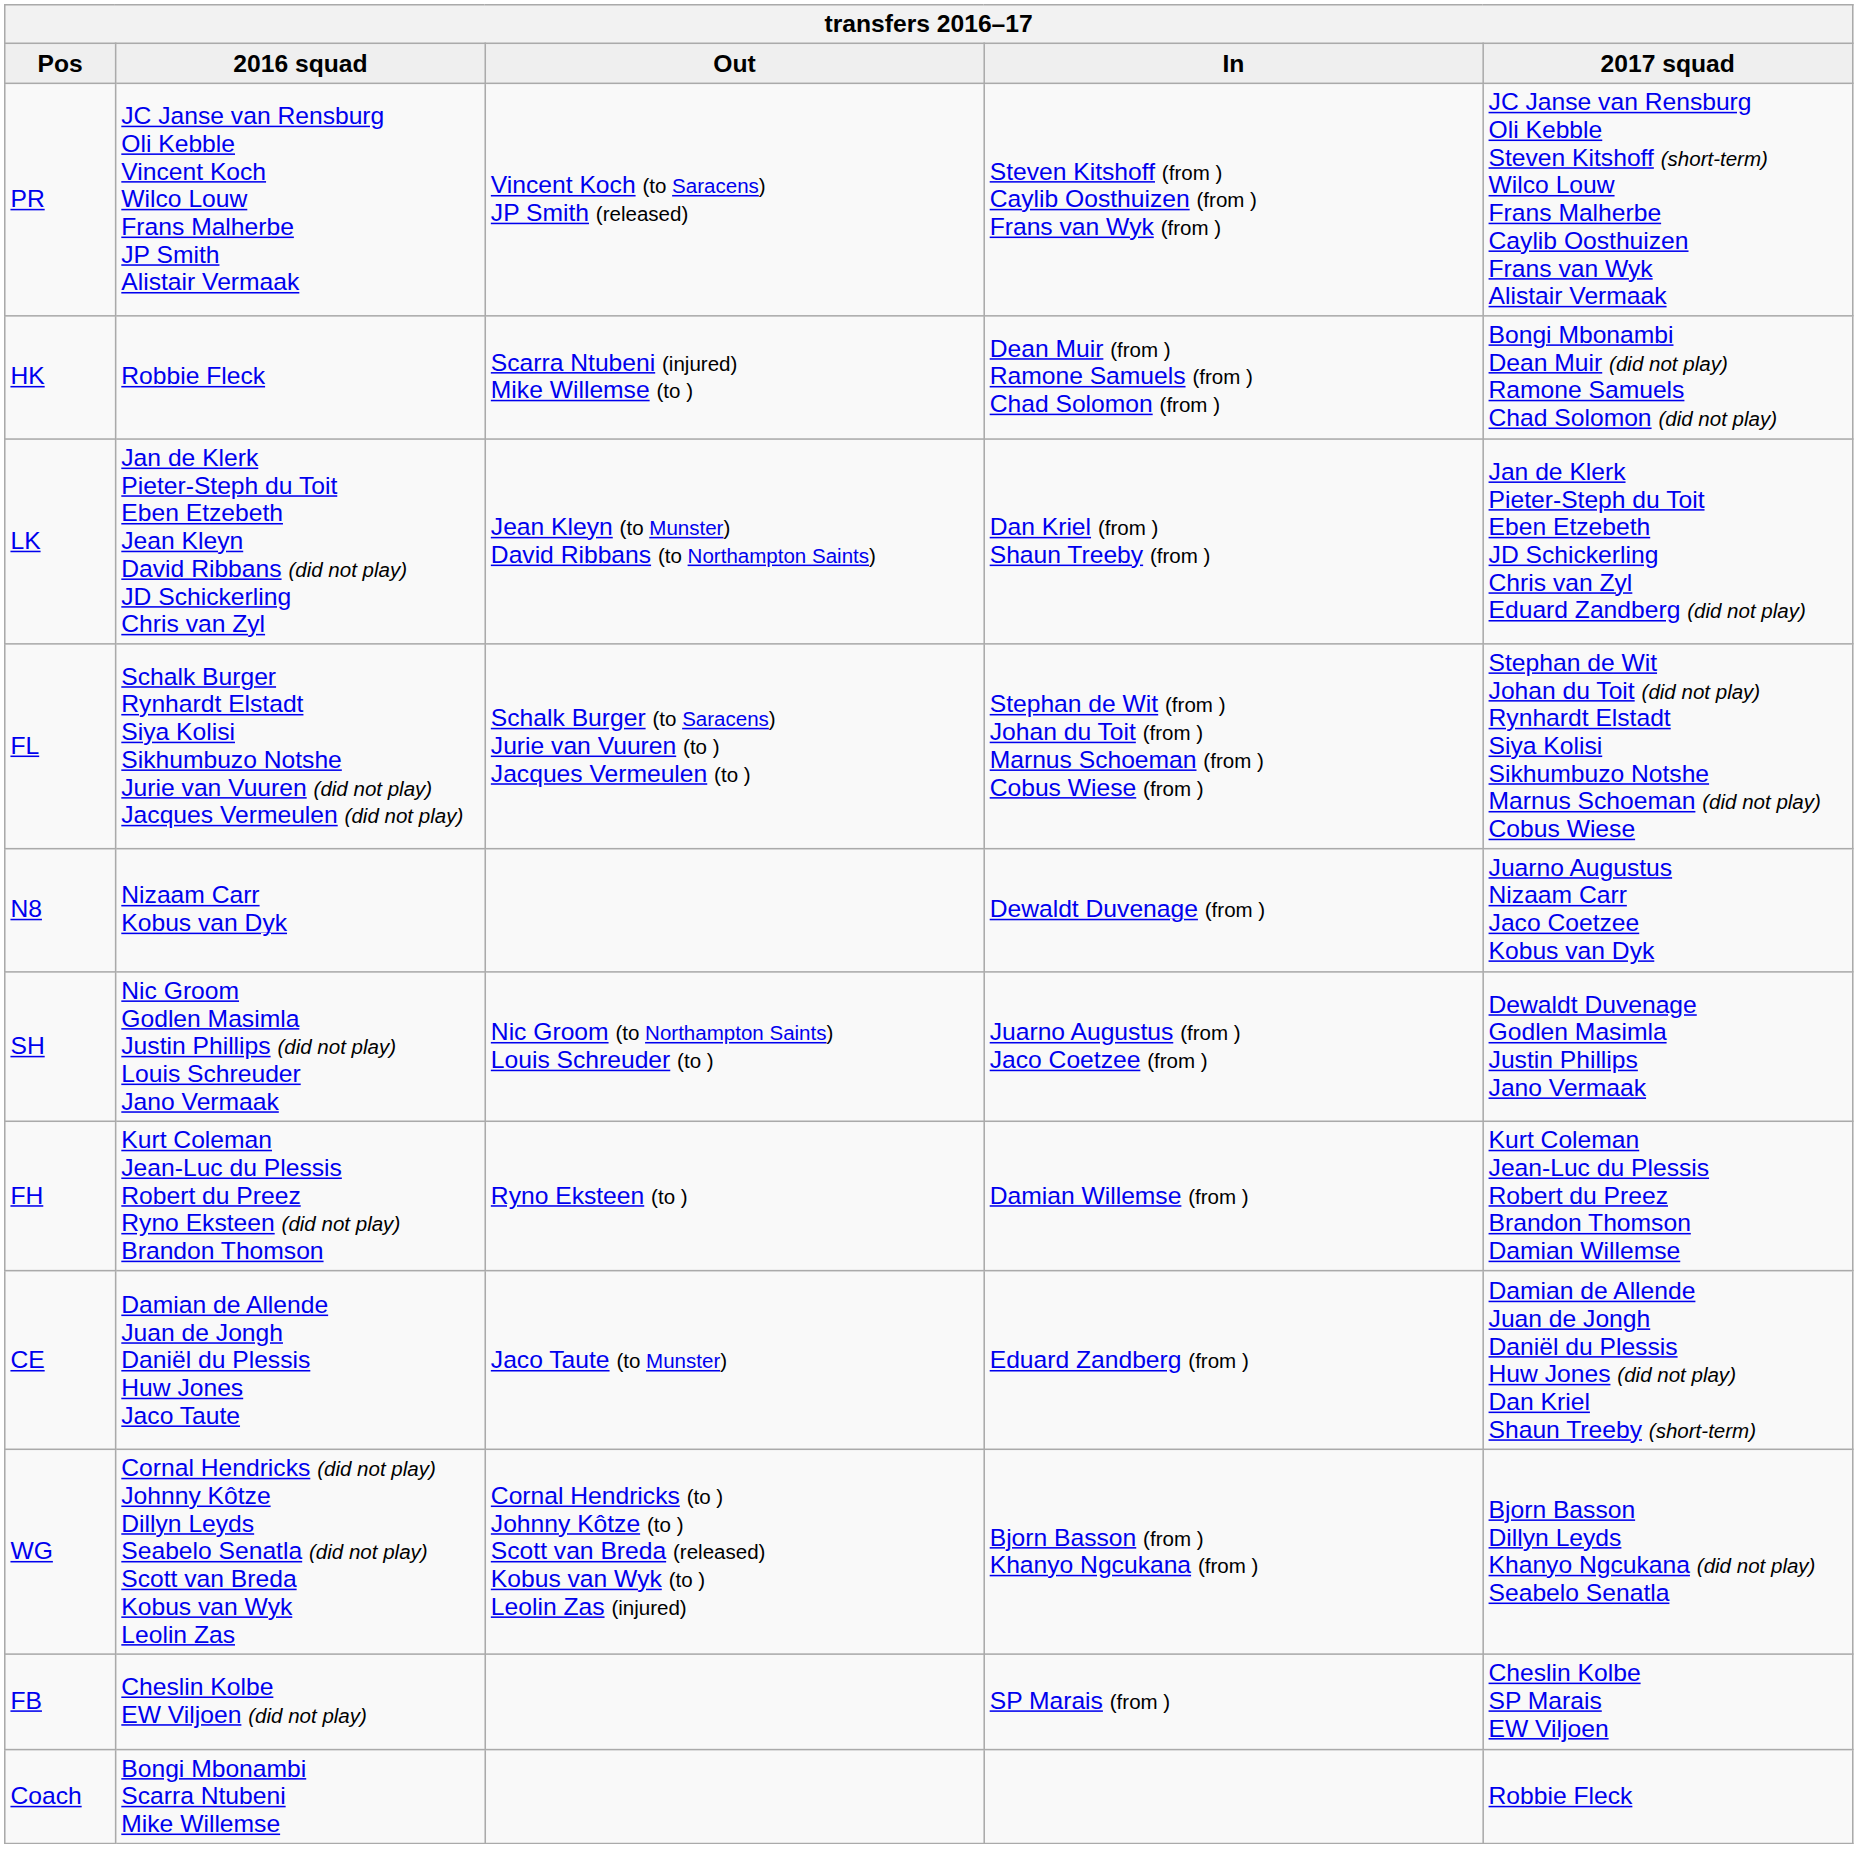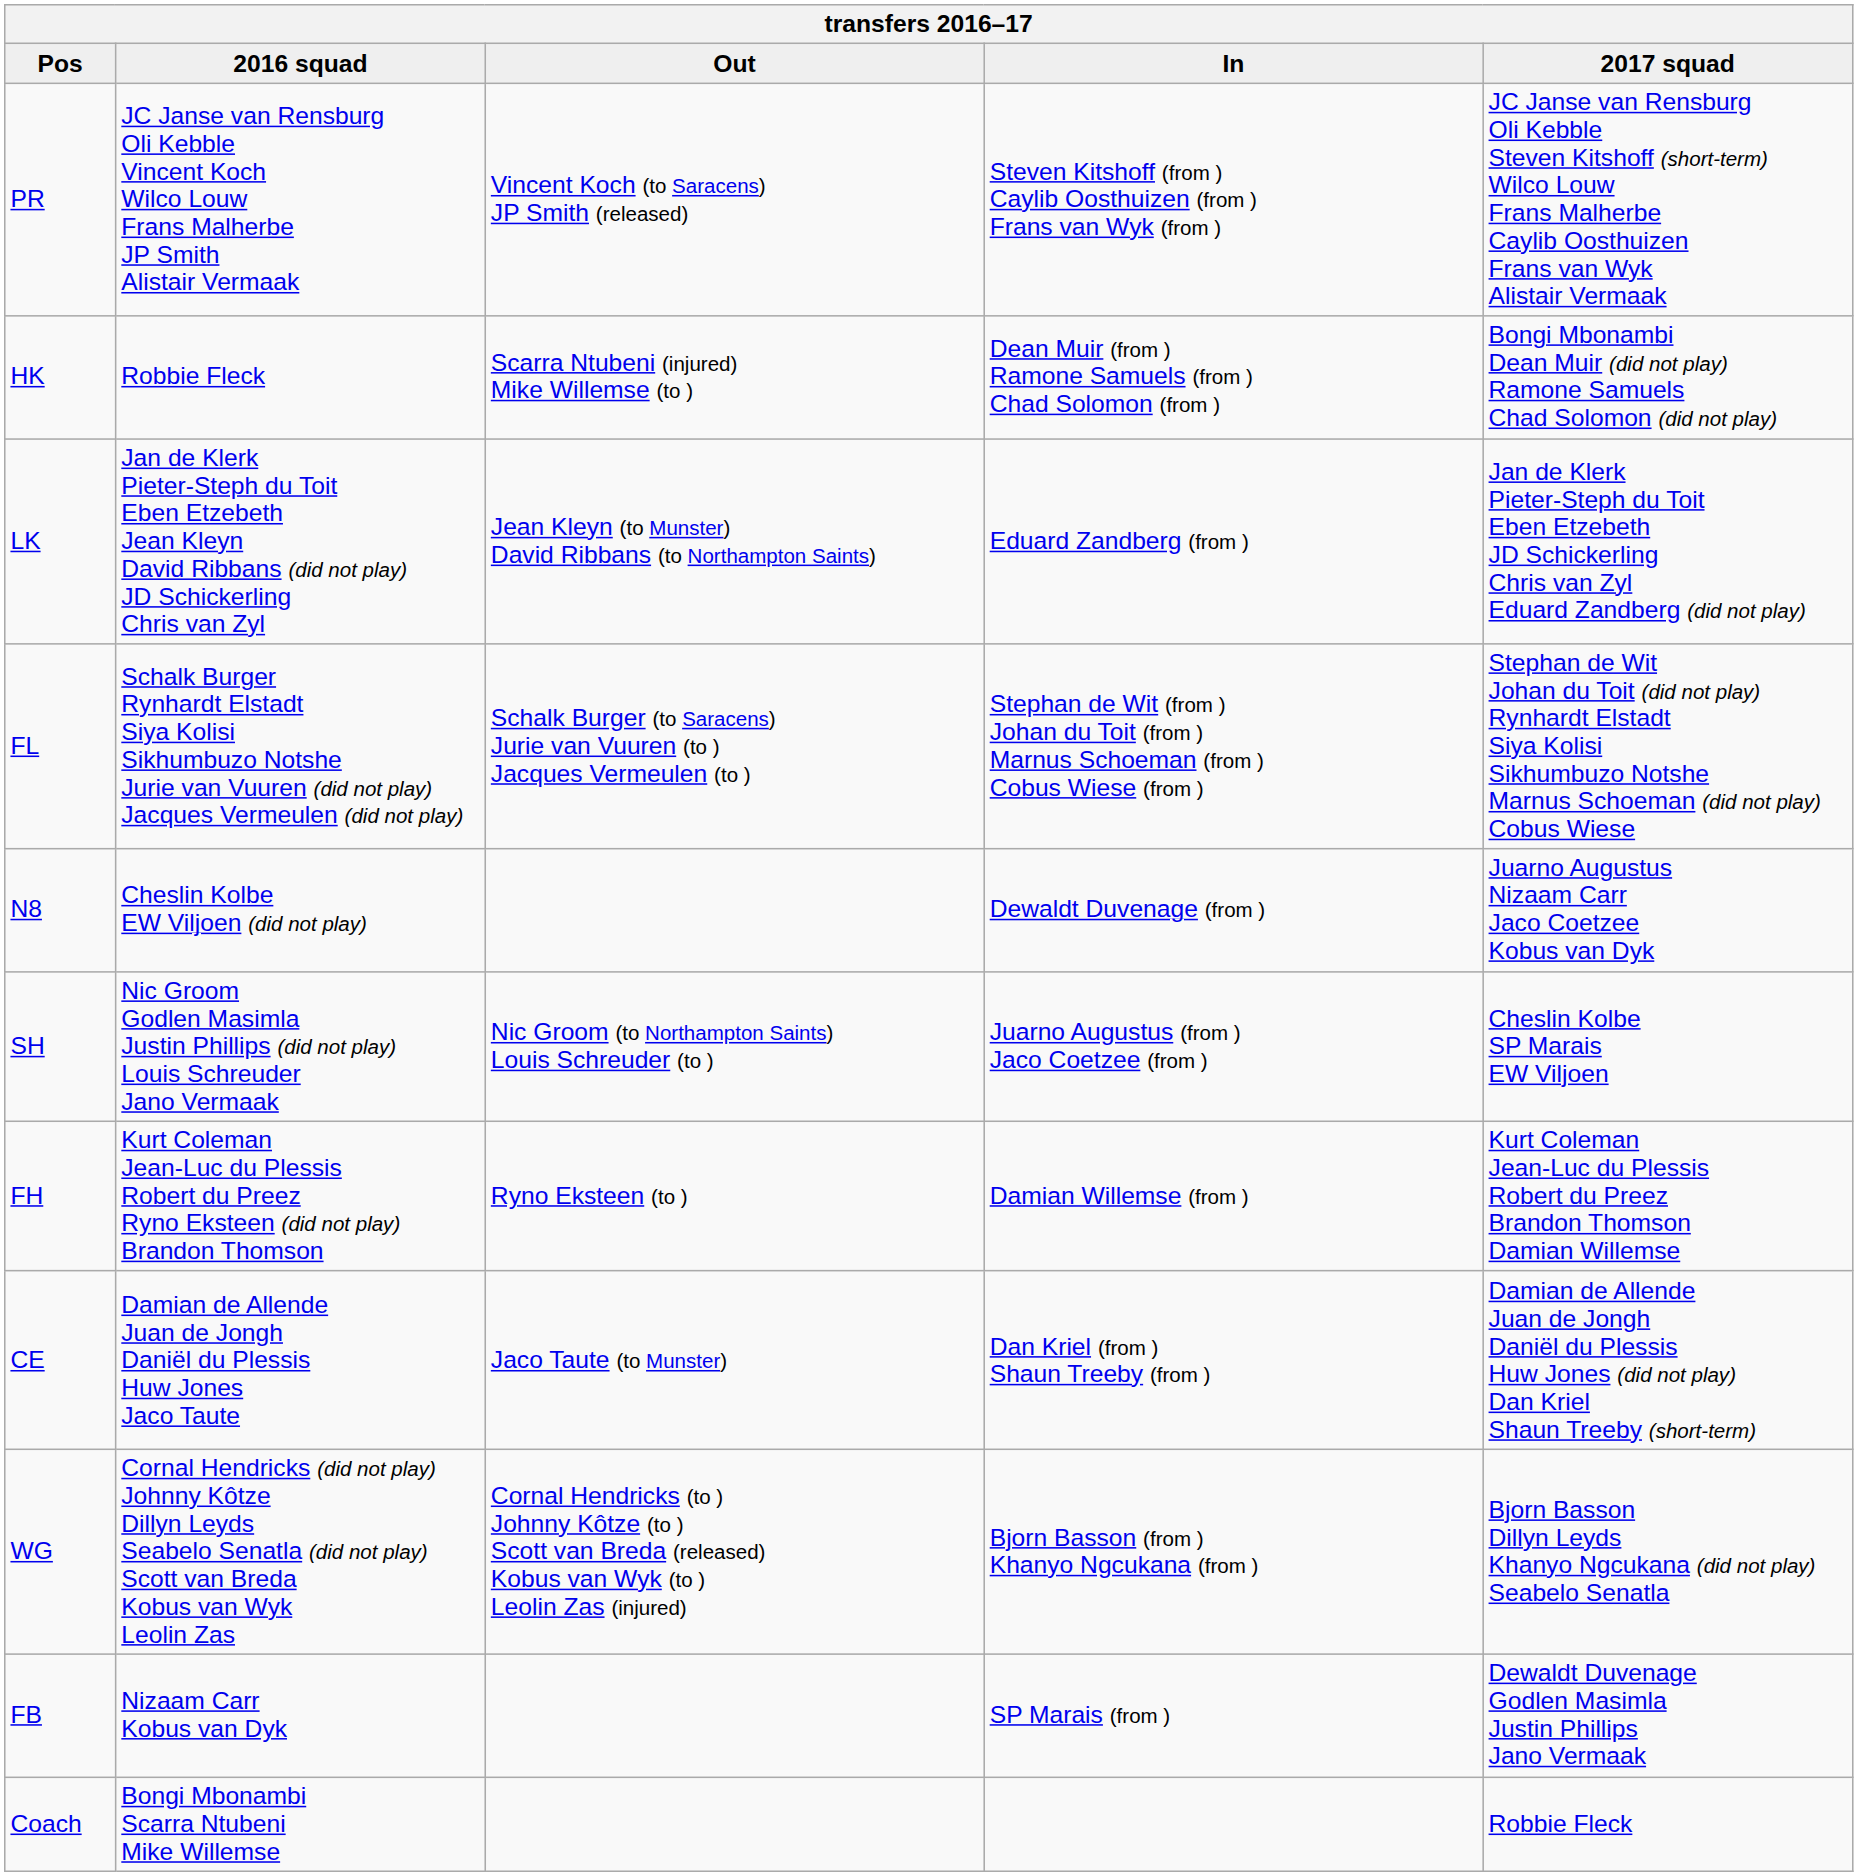 <table class="wikitable" style="text-align: left; width:95%">
 <tr>
 <th colspan="100%"> transfers 2016–17</th>
 </tr>
 <tr>
 <th style="background:#efefef; width:6%;">Pos</th>
 <th style="background:#efefef; width:20%;">2016 squad</th>
 <th style="background:#efefef; width:27%;">Out</th>
 <th style="background:#efefef; width:27%;">In</th>
 <th style="background:#efefef; width:20%;">2017 squad</th>
 </tr>
 <tr>
 <td><a href='#'>PR</a></td>
 <td> <a href='#'>JC Janse van Rensburg</a> <br> <a href='#'>Oli Kebble</a> <br> <a href='#'>Vincent Koch</a> <br> <a href='#'>Wilco Louw</a> <br> <a href='#'>Frans Malherbe</a> <br> <a href='#'>JP Smith</a> <br> <a href='#'>Alistair Vermaak</a></td>
 <td>  <a href='#'>Vincent Koch</a> <small>(to  <a href='#'>Saracens</a>)</small> <br>  <a href='#'>JP Smith</a> <small>(released)</small></td>
 <td>  <a href='#'>Steven Kitshoff</a> <small>(from )</small> <br>  <a href='#'>Caylib Oosthuizen</a> <small>(from )</small> <br>  <a href='#'>Frans van Wyk</a> <small>(from )</small></td>
 <td> <a href='#'>JC Janse van Rensburg</a> <br> <a href='#'>Oli Kebble</a> <br> <a href='#'>Steven Kitshoff</a> <small><em>(short-term)</em></small> <br> <a href='#'>Wilco Louw</a> <br> <a href='#'>Frans Malherbe</a> <br> <a href='#'>Caylib Oosthuizen</a> <br> <a href='#'>Frans van Wyk</a> <br> <a href='#'>Alistair Vermaak</a></td>
 </tr>
 <tr>
 <td><a href='#'>HK</a></td>
 <td> <a href='#'>Robbie Fleck</a></td>
 <td>  <a href='#'>Scarra Ntubeni</a> <small>(injured)</small> <br>  <a href='#'>Mike Willemse</a> <small>(to )</small></td>
 <td>  <a href='#'>Dean Muir</a> <small>(from )</small> <br>  <a href='#'>Ramone Samuels</a> <small>(from )</small> <br>  <a href='#'>Chad Solomon</a> <small>(from )</small></td>
 <td> <a href='#'>Bongi Mbonambi</a> <br> <a href='#'>Dean Muir</a> <small><em>(did not play)</em></small> <br> <a href='#'>Ramone Samuels</a> <br> <a href='#'>Chad Solomon</a> <small><em>(did not play)</em></small></td>
 </tr>
 <tr>
 <td><a href='#'>LK</a></td>
 <td> <a href='#'>Jan de Klerk</a> <br> <a href='#'>Pieter-Steph du Toit</a> <br> <a href='#'>Eben Etzebeth</a> <br> <a href='#'>Jean Kleyn</a> <br> <a href='#'>David Ribbans</a> <small><em>(did not play)</em></small> <br> <a href='#'>JD Schickerling</a> <br> <a href='#'>Chris van Zyl</a></td>
 <td>  <a href='#'>Jean Kleyn</a> <small>(to  <a href='#'>Munster</a>)</small> <br>  <a href='#'>David Ribbans</a> <small>(to  <a href='#'>Northampton Saints</a>)</small></td>
-<td>  <a href='#'>Dan Kriel</a> <small>(from )</small> <br>  <a href='#'>Shaun Treeby</a> <small>(from )</small></td>
+<td>  <a href='#'>Eduard Zandberg</a> <small>(from )</small></td>
 <td> <a href='#'>Jan de Klerk</a> <br> <a href='#'>Pieter-Steph du Toit</a> <br> <a href='#'>Eben Etzebeth</a> <br> <a href='#'>JD Schickerling</a> <br> <a href='#'>Chris van Zyl</a> <br> <a href='#'>Eduard Zandberg</a> <small><em>(did not play)</em></small></td>
 </tr>
 <tr>
 <td><a href='#'>FL</a></td>
 <td> <a href='#'>Schalk Burger</a> <br> <a href='#'>Rynhardt Elstadt</a> <br> <a href='#'>Siya Kolisi</a> <br> <a href='#'>Sikhumbuzo Notshe</a> <br> <a href='#'>Jurie van Vuuren</a> <small><em>(did not play)</em></small> <br> <a href='#'>Jacques Vermeulen</a> <small><em>(did not play)</em></small></td>
 <td>  <a href='#'>Schalk Burger</a> <small>(to  <a href='#'>Saracens</a>)</small> <br>  <a href='#'>Jurie van Vuuren</a> <small>(to )</small> <br>  <a href='#'>Jacques Vermeulen</a> <small>(to )</small></td>
 <td>  <a href='#'>Stephan de Wit</a> <small>(from )</small> <br>  <a href='#'>Johan du Toit</a> <small>(from )</small> <br>  <a href='#'>Marnus Schoeman</a> <small>(from )</small> <br>  <a href='#'>Cobus Wiese</a> <small>(from )</small></td>
 <td> <a href='#'>Stephan de Wit</a> <br> <a href='#'>Johan du Toit</a> <small><em>(did not play)</em></small> <br> <a href='#'>Rynhardt Elstadt</a> <br> <a href='#'>Siya Kolisi</a> <br> <a href='#'>Sikhumbuzo Notshe</a> <br> <a href='#'>Marnus Schoeman</a> <small><em>(did not play)</em></small> <br> <a href='#'>Cobus Wiese</a></td>
 </tr>
 <tr>
 <td><a href='#'>N8</a></td>
-<td> <a href='#'>Nizaam Carr</a> <br> <a href='#'>Kobus van Dyk</a></td>
+<td> <a href='#'>Cheslin Kolbe</a> <br> <a href='#'>EW Viljoen</a> <small><em>(did not play)</em></small></td>
 <td></td>
 <td>  <a href='#'>Dewaldt Duvenage</a> <small>(from )</small></td>
 <td> <a href='#'>Juarno Augustus</a> <br> <a href='#'>Nizaam Carr</a> <br> <a href='#'>Jaco Coetzee</a> <br> <a href='#'>Kobus van Dyk</a></td>
 </tr>
 <tr>
 <td><a href='#'>SH</a></td>
 <td> <a href='#'>Nic Groom</a> <br> <a href='#'>Godlen Masimla</a> <br> <a href='#'>Justin Phillips</a> <small><em>(did not play)</em></small> <br> <a href='#'>Louis Schreuder</a> <br> <a href='#'>Jano Vermaak</a></td>
 <td>  <a href='#'>Nic Groom</a> <small>(to  <a href='#'>Northampton Saints</a>)</small> <br>  <a href='#'>Louis Schreuder</a> <small>(to )</small></td>
 <td>  <a href='#'>Juarno Augustus</a> <small>(from )</small> <br>  <a href='#'>Jaco Coetzee</a> <small>(from )</small></td>
-<td> <a href='#'>Dewaldt Duvenage</a> <br> <a href='#'>Godlen Masimla</a> <br> <a href='#'>Justin Phillips</a> <br> <a href='#'>Jano Vermaak</a></td>
+<td> <a href='#'>Cheslin Kolbe</a> <br> <a href='#'>SP Marais</a> <br> <a href='#'>EW Viljoen</a></td>
 </tr>
 <tr>
 <td><a href='#'>FH</a></td>
 <td> <a href='#'>Kurt Coleman</a> <br> <a href='#'>Jean-Luc du Plessis</a> <br> <a href='#'>Robert du Preez</a> <br> <a href='#'>Ryno Eksteen</a> <small><em>(did not play)</em></small> <br> <a href='#'>Brandon Thomson</a></td>
 <td>  <a href='#'>Ryno Eksteen</a> <small>(to )</small></td>
 <td>  <a href='#'>Damian Willemse</a> <small>(from )</small></td>
 <td> <a href='#'>Kurt Coleman</a> <br> <a href='#'>Jean-Luc du Plessis</a> <br> <a href='#'>Robert du Preez</a> <br> <a href='#'>Brandon Thomson</a> <br> <a href='#'>Damian Willemse</a></td>
 </tr>
 <tr>
 <td><a href='#'>CE</a></td>
 <td> <a href='#'>Damian de Allende</a> <br> <a href='#'>Juan de Jongh</a> <br> <a href='#'>Daniël du Plessis</a> <br> <a href='#'>Huw Jones</a> <br> <a href='#'>Jaco Taute</a></td>
 <td>  <a href='#'>Jaco Taute</a> <small>(to  <a href='#'>Munster</a>)</small></td>
-<td>  <a href='#'>Eduard Zandberg</a> <small>(from )</small></td>
+<td>  <a href='#'>Dan Kriel</a> <small>(from )</small> <br>  <a href='#'>Shaun Treeby</a> <small>(from )</small></td>
 <td> <a href='#'>Damian de Allende</a> <br> <a href='#'>Juan de Jongh</a> <br> <a href='#'>Daniël du Plessis</a> <br> <a href='#'>Huw Jones</a> <small><em>(did not play)</em></small> <br> <a href='#'>Dan Kriel</a> <br> <a href='#'>Shaun Treeby</a> <small><em>(short-term)</em></small></td>
 </tr>
 <tr>
 <td><a href='#'>WG</a></td>
 <td> <a href='#'>Cornal Hendricks</a> <small><em>(did not play)</em></small> <br> <a href='#'>Johnny Kôtze</a> <br> <a href='#'>Dillyn Leyds</a> <br> <a href='#'>Seabelo Senatla</a> <small><em>(did not play)</em></small> <br> <a href='#'>Scott van Breda</a> <br> <a href='#'>Kobus van Wyk</a> <br> <a href='#'>Leolin Zas</a></td>
 <td>  <a href='#'>Cornal Hendricks</a> <small>(to )</small> <br>  <a href='#'>Johnny Kôtze</a> <small>(to )</small> <br>  <a href='#'>Scott van Breda</a> <small>(released)</small> <br>  <a href='#'>Kobus van Wyk</a> <small>(to )</small> <br>  <a href='#'>Leolin Zas</a> <small>(injured)</small></td>
 <td>  <a href='#'>Bjorn Basson</a> <small>(from )</small> <br>  <a href='#'>Khanyo Ngcukana</a> <small>(from )</small></td>
 <td> <a href='#'>Bjorn Basson</a> <br> <a href='#'>Dillyn Leyds</a> <br> <a href='#'>Khanyo Ngcukana</a> <small><em>(did not play)</em></small> <br> <a href='#'>Seabelo Senatla</a></td>
 </tr>
 <tr>
 <td><a href='#'>FB</a></td>
-<td> <a href='#'>Cheslin Kolbe</a> <br> <a href='#'>EW Viljoen</a> <small><em>(did not play)</em></small></td>
+<td> <a href='#'>Nizaam Carr</a> <br> <a href='#'>Kobus van Dyk</a></td>
 <td></td>
 <td>  <a href='#'>SP Marais</a> <small>(from )</small></td>
-<td> <a href='#'>Cheslin Kolbe</a> <br> <a href='#'>SP Marais</a> <br> <a href='#'>EW Viljoen</a></td>
+<td> <a href='#'>Dewaldt Duvenage</a> <br> <a href='#'>Godlen Masimla</a> <br> <a href='#'>Justin Phillips</a> <br> <a href='#'>Jano Vermaak</a></td>
 </tr>
 <tr>
 <td><a href='#'>Coach</a></td>
 <td> <a href='#'>Bongi Mbonambi</a> <br> <a href='#'>Scarra Ntubeni</a> <br> <a href='#'>Mike Willemse</a></td>
 <td></td>
 <td></td>
 <td> <a href='#'>Robbie Fleck</a></td>
 </tr>
 </table>
